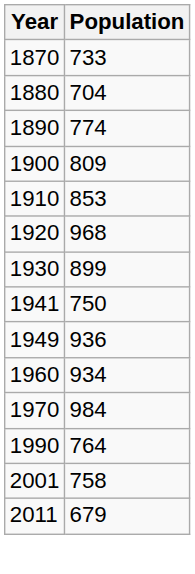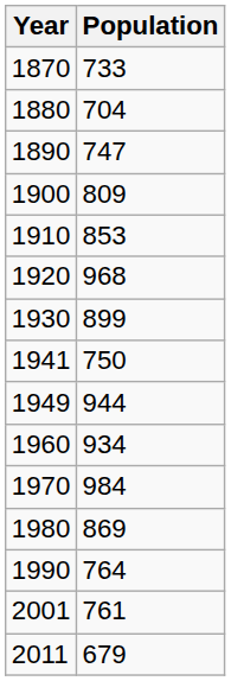 <table class="wikitable">
 <tr>
 <th>Year</th>
 <th>Population</th>
 </tr>
 <tr>
 <td>1870</td>
 <td>733</td>
 </tr>
 <tr>
 <td>1880</td>
 <td>704</td>
 </tr>
 <tr>
 <td>1890</td>
-<td>774</td>
+<td>747</td>
 </tr>
 <tr>
 <td>1900</td>
 <td>809</td>
 </tr>
 <tr>
 <td>1910</td>
 <td>853</td>
 </tr>
 <tr>
 <td>1920</td>
 <td>968</td>
 </tr>
 <tr>
 <td>1930</td>
 <td>899</td>
 </tr>
 <tr>
 <td>1941</td>
 <td>750</td>
 </tr>
 <tr>
 <td>1949</td>
-<td>936</td>
+<td>944</td>
 </tr>
 <tr>
 <td>1960</td>
 <td>934</td>
 </tr>
 <tr>
 <td>1970</td>
 <td>984</td>
 </tr>
 <tr>
+<td>1980</td>
+<td>869</td>
+</tr>
+<tr>
 <td>1990</td>
 <td>764</td>
 </tr>
 <tr>
 <td>2001</td>
-<td>758</td>
+<td>761</td>
 </tr>
 <tr>
 <td>2011</td>
 <td>679</td>
 </tr>
 </table>
